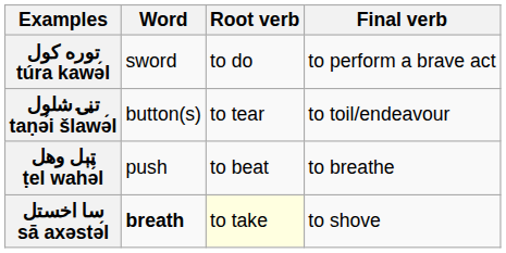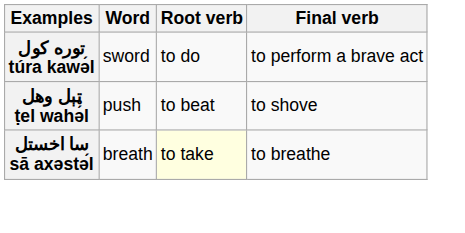 <table class="wikitable">
 <tr>
 <th>Examples</th>
 <th>Word</th>
 <th>Root verb</th>
 <th>Final verb</th>
 </tr>
 <tr>
 <th>توره کول<br>túra kawə́l</th>
 <td>sword</td>
 <td>to do</td>
 <td>to perform a brave act</td>
 </tr>
 <tr>
-<th>تڼۍ شلول<br>taṇә́i šlawə́l</th>
-<td>button(s)</td>
-<td>to tear</td>
-<td>to toil/endeavour</td>
-</tr>
-<tr>
 <th>ټېل وهل<br>ṭel wahə́l</th>
 <td>push</td>
 <td>to beat</td>
-<td>to breathe</td>
+<td>to shove</td>
 </tr>
 <tr>
 <th>سا اخستل<br>sā axәstә́l</th>
-<td><strong>breath</strong></td>
+<td>breath</td>
 <td style="background: lightyellow;">to take</td>
-<td>to shove</td>
+<td>to breathe</td>
 </tr>
 </table>
